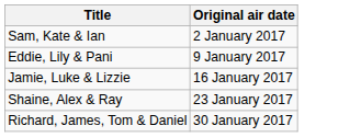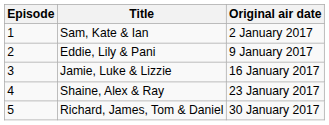 <table class="wikitable">
 <tr>
+<th>Episode</th>
 <th>Title</th>
 <th>Original air date</th>
 </tr>
 <tr>
+<td>1</td>
 <td>Sam, Kate & Ian</td>
 <td>2 January 2017</td>
 </tr>
 <tr>
+<td>2</td>
 <td>Eddie, Lily & Pani</td>
 <td>9 January 2017</td>
 </tr>
 <tr>
+<td>3</td>
 <td>Jamie, Luke & Lizzie</td>
 <td>16 January 2017</td>
 </tr>
 <tr>
+<td>4</td>
 <td>Shaine, Alex & Ray</td>
 <td>23 January 2017</td>
 </tr>
 <tr>
+<td>5</td>
 <td>Richard, James, Tom & Daniel</td>
 <td>30 January 2017</td>
 </tr>
 </table>
